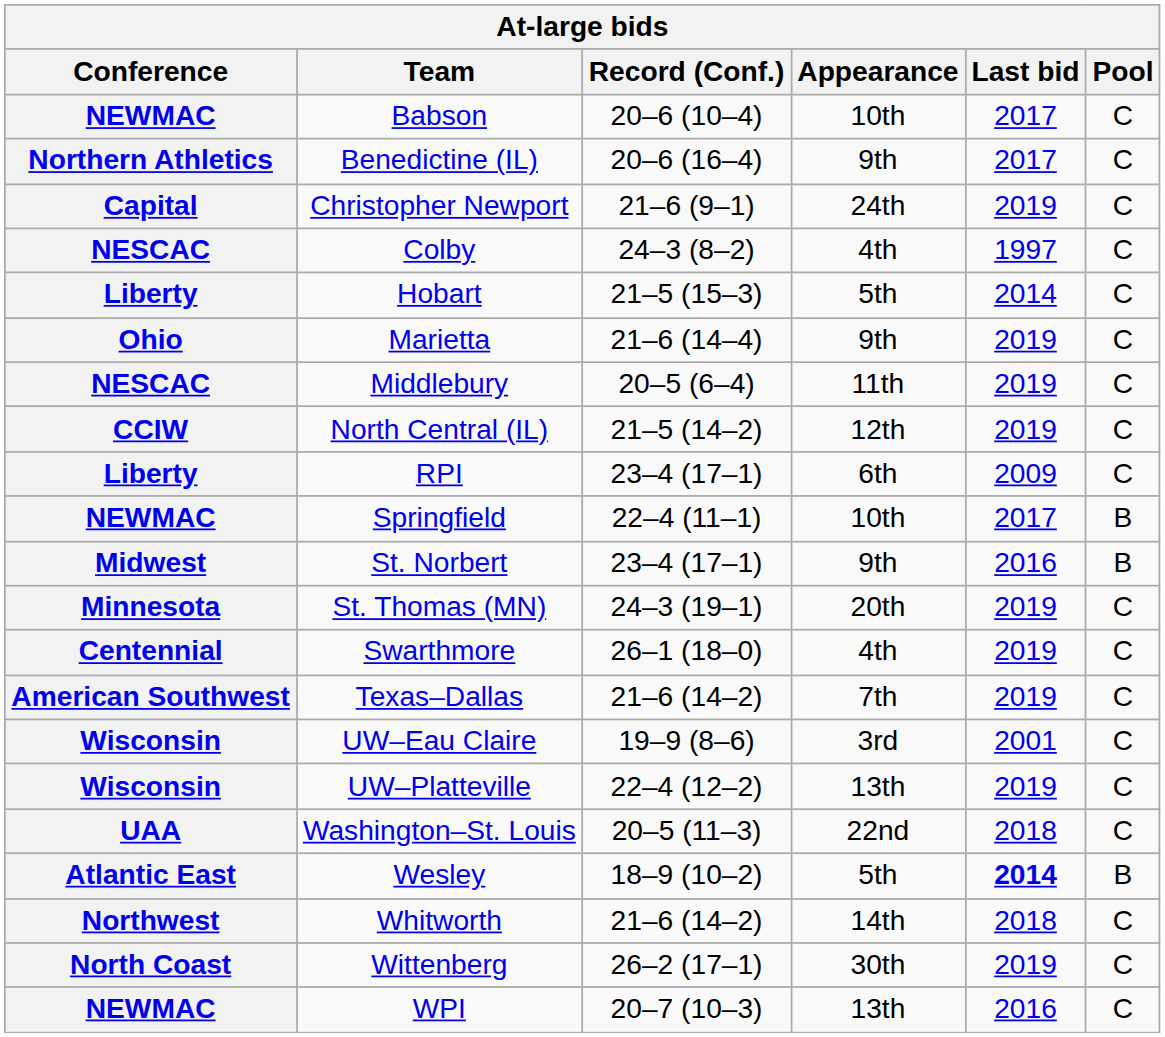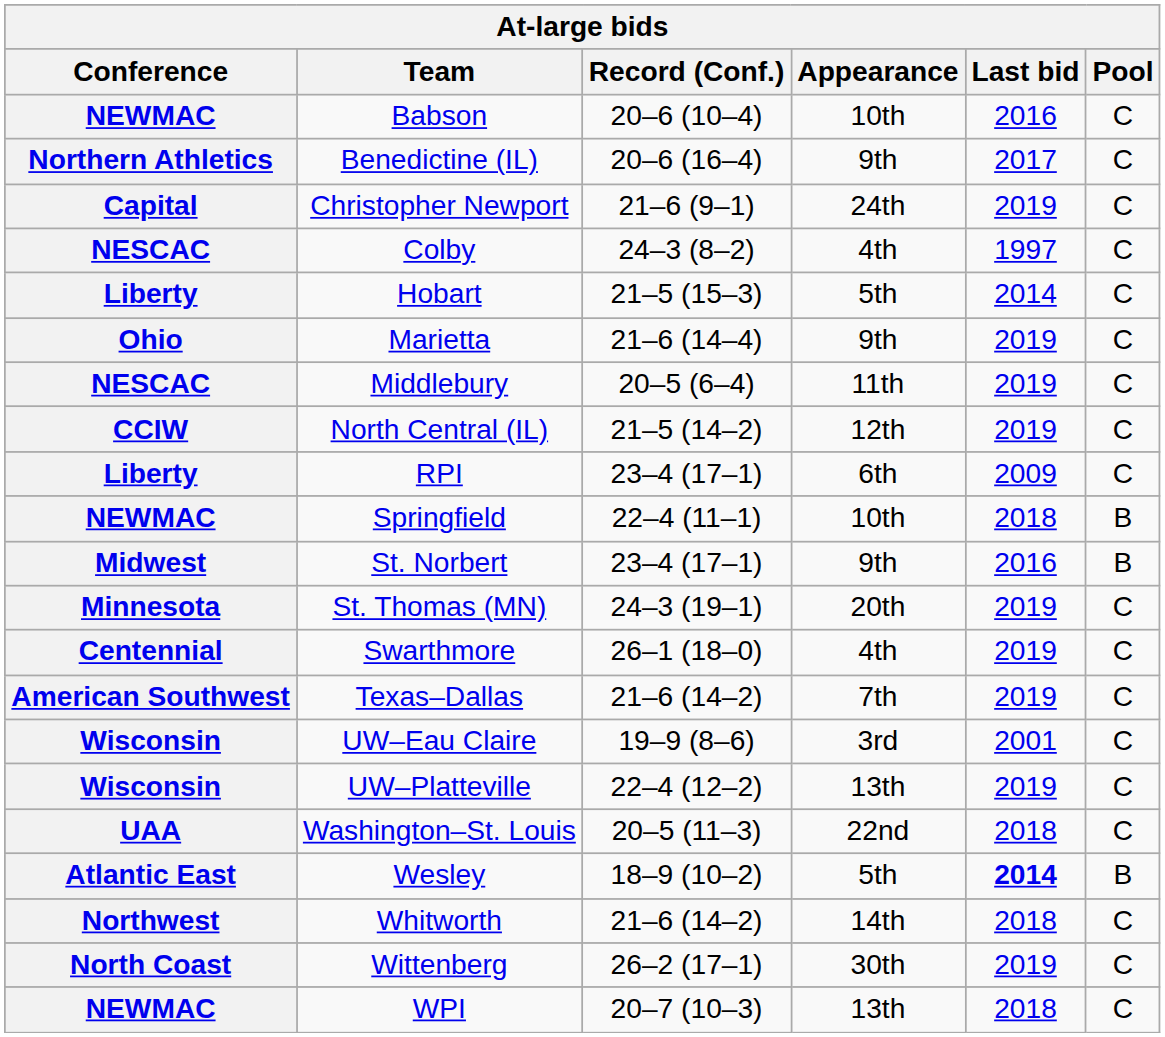 <table class="wikitable sortable plainrowheaders" style="text-align:center;">
 <tr>
 <th colspan="8" style=>At-large bids</th>
 </tr>
 <tr>
 <th scope="col">Conference</th>
 <th scope="col">Team</th>
 <th scope="col">Record (Conf.)</th>
 <th scope="col" data-sort-type="number">Appearance</th>
 <th scope="col">Last bid</th>
 <th scope="col">Pool</th>
 </tr>
 <tr>
 <th><a href='#'>NEWMAC</a></th>
 <td><a href='#'>Babson</a></td>
 <td>20–6 (10–4)</td>
 <td>10th</td>
-<td><a href='#'>2017</a></td>
+<td><a href='#'>2016</a></td>
 <td>C</td>
 </tr>
 <tr>
 <th><a href='#'>Northern Athletics</a></th>
 <td><a href='#'>Benedictine (IL)</a></td>
 <td>20–6 (16–4)</td>
 <td>9th</td>
 <td><a href='#'>2017</a></td>
 <td>C</td>
 </tr>
 <tr>
 <th><a href='#'>Capital</a></th>
 <td><a href='#'>Christopher Newport</a></td>
 <td>21–6 (9–1)</td>
 <td>24th</td>
 <td><a href='#'>2019</a></td>
 <td>C</td>
 </tr>
 <tr>
 <th><a href='#'>NESCAC</a></th>
 <td><a href='#'>Colby</a></td>
 <td>24–3 (8–2)</td>
 <td>4th</td>
 <td><a href='#'>1997</a></td>
 <td>C</td>
 </tr>
 <tr>
 <th><a href='#'>Liberty</a></th>
 <td><a href='#'>Hobart</a></td>
 <td>21–5 (15–3)</td>
 <td>5th</td>
 <td><a href='#'>2014</a></td>
 <td>C</td>
 </tr>
 <tr>
 <th><a href='#'>Ohio</a></th>
 <td><a href='#'>Marietta</a></td>
 <td>21–6 (14–4)</td>
 <td>9th</td>
 <td><a href='#'>2019</a></td>
 <td>C</td>
 </tr>
 <tr>
 <th><a href='#'>NESCAC</a></th>
 <td><a href='#'>Middlebury</a></td>
 <td>20–5 (6–4)</td>
 <td>11th</td>
 <td><a href='#'>2019</a></td>
 <td>C</td>
 </tr>
 <tr>
 <th><a href='#'>CCIW</a></th>
 <td><a href='#'>North Central (IL)</a></td>
 <td>21–5 (14–2)</td>
 <td>12th</td>
 <td><a href='#'>2019</a></td>
 <td>C</td>
 </tr>
 <tr>
 <th><a href='#'>Liberty</a></th>
 <td><a href='#'>RPI</a></td>
 <td>23–4 (17–1)</td>
 <td>6th</td>
 <td><a href='#'>2009</a></td>
 <td>C</td>
 </tr>
 <tr>
 <th><a href='#'>NEWMAC</a></th>
 <td><a href='#'>Springfield</a></td>
 <td>22–4 (11–1)</td>
 <td>10th</td>
-<td><a href='#'>2017</a></td>
+<td><a href='#'>2018</a></td>
 <td>B</td>
 </tr>
 <tr>
 <th><a href='#'>Midwest</a></th>
 <td><a href='#'>St. Norbert</a></td>
 <td>23–4 (17–1)</td>
 <td>9th</td>
 <td><a href='#'>2016</a></td>
 <td>B</td>
 </tr>
 <tr>
 <th><a href='#'>Minnesota</a></th>
 <td><a href='#'>St. Thomas (MN)</a></td>
 <td>24–3 (19–1)</td>
 <td>20th</td>
 <td><a href='#'>2019</a></td>
 <td>C</td>
 </tr>
 <tr>
 <th><a href='#'>Centennial</a></th>
 <td><a href='#'>Swarthmore</a></td>
 <td>26–1 (18–0)</td>
 <td>4th</td>
 <td><a href='#'>2019</a></td>
 <td>C</td>
 </tr>
 <tr>
 <th><a href='#'>American Southwest</a></th>
 <td><a href='#'>Texas–Dallas</a></td>
 <td>21–6 (14–2)</td>
 <td>7th</td>
 <td><a href='#'>2019</a></td>
 <td>C</td>
 </tr>
 <tr>
 <th><a href='#'>Wisconsin</a></th>
 <td><a href='#'>UW–Eau Claire</a></td>
 <td>19–9 (8–6)</td>
 <td>3rd</td>
 <td><a href='#'>2001</a></td>
 <td>C</td>
 </tr>
 <tr>
 <th><a href='#'>Wisconsin</a></th>
 <td><a href='#'>UW–Platteville</a></td>
 <td>22–4 (12–2)</td>
 <td>13th</td>
 <td><a href='#'>2019</a></td>
 <td>C</td>
 </tr>
 <tr>
 <th><a href='#'>UAA</a></th>
 <td><a href='#'>Washington–St. Louis</a></td>
 <td>20–5 (11–3)</td>
 <td>22nd</td>
 <td><a href='#'>2018</a></td>
 <td>C</td>
 </tr>
 <tr>
 <th><a href='#'>Atlantic East</a></th>
 <td><a href='#'>Wesley</a></td>
 <td>18–9 (10–2)</td>
 <td>5th</td>
 <td><strong><a href='#'>2014</a></strong></td>
 <td>B</td>
 </tr>
 <tr>
 <th><a href='#'>Northwest</a></th>
 <td><a href='#'>Whitworth</a></td>
 <td>21–6 (14–2)</td>
 <td>14th</td>
 <td><a href='#'>2018</a></td>
 <td>C</td>
 </tr>
 <tr>
 <th><a href='#'>North Coast</a></th>
 <td><a href='#'>Wittenberg</a></td>
 <td>26–2 (17–1)</td>
 <td>30th</td>
 <td><a href='#'>2019</a></td>
 <td>C</td>
 </tr>
 <tr>
 <th><a href='#'>NEWMAC</a></th>
 <td><a href='#'>WPI</a></td>
 <td>20–7 (10–3)</td>
 <td>13th</td>
-<td><a href='#'>2016</a></td>
+<td><a href='#'>2018</a></td>
 <td>C</td>
 </tr>
 </table>
